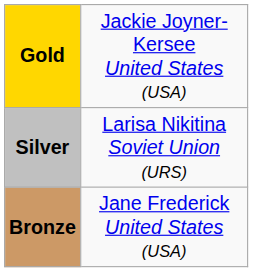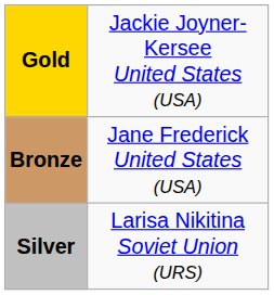 <table class="wikitable" style=" text-align:center; font-size:110%;" width="35%">
 <tr>
 <td bgcolor="gold"><strong>Gold</strong></td>
 <td> <a href='#'>Jackie Joyner-Kersee</a><br><em><a href='#'>United States</a> <small>(USA)</small></em></td>
 </tr>
 <tr>
+<td bgcolor="CC9966"><strong>Bronze</strong></td>
+<td> <a href='#'>Jane Frederick</a><br><em><a href='#'>United States</a> <small>(USA)</small></em></td>
+</tr>
+<tr>
 <td bgcolor="silver"><strong>Silver</strong></td>
 <td> <a href='#'>Larisa Nikitina</a><br><em><a href='#'>Soviet Union</a> <small>(URS)</small></em></td>
 </tr>
-<tr>
-<td bgcolor="CC9966"><strong>Bronze</strong></td>
-<td> <a href='#'>Jane Frederick</a><br><em><a href='#'>United States</a> <small>(USA)</small></em></td>
-</tr>
 </table>
